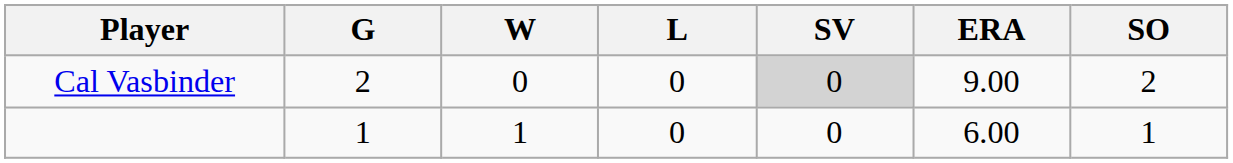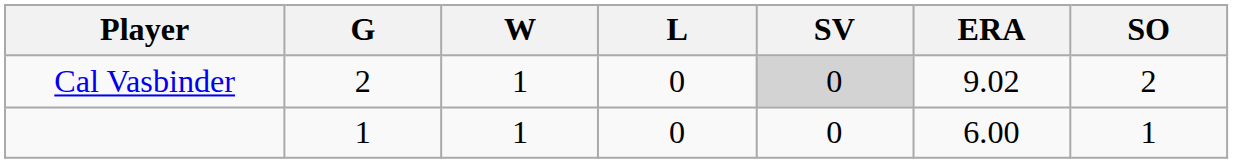 <table class="wikitable sortable">
 <tr>
 <th bgcolor="#DDDDFF" width="16%">Player</th>
 <th bgcolor="#DDDDFF" width="9%">G</th>
 <th bgcolor="#DDDDFF" width="9%">W</th>
 <th bgcolor="#DDDDFF" width="9%">L</th>
 <th bgcolor="#DDDDFF" width="9%">SV</th>
 <th bgcolor="#DDDDFF" width="9%">ERA</th>
 <th bgcolor="#DDDDFF" width="9%">SO</th>
 </tr>
 <tr align="center">
 <td><a href='#'>Cal Vasbinder</a></td>
 <td>2</td>
-<td>0</td>
+<td>1</td>
 <td>0</td>
 <td style="background: lightgrey;">0</td>
-<td>9.00</td>
+<td>9.02</td>
 <td>2</td>
 </tr>
 <tr align=center>
 <td></td>
 <td>1</td>
 <td>1</td>
 <td>0</td>
 <td>0</td>
 <td>6.00</td>
 <td>1</td>
 </tr>
 </table>
